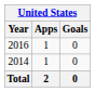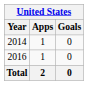 <table class="wikitable" style="text-align:center">
 <tr>
 <th colspan=3><a href='#'>United States</a></th>
 </tr>
 <tr>
 <th>Year</th>
 <th>Apps</th>
 <th>Goals</th>
 </tr>
 <tr>
-<td>2016</td>
+<td>2014</td>
 <td>1</td>
 <td>0</td>
 </tr>
 <tr>
-<td>2014</td>
+<td>2016</td>
 <td>1</td>
 <td>0</td>
 </tr>
 <tr>
 <th>Total</th>
 <th>2</th>
 <th>0</th>
 </tr>
 </table>
